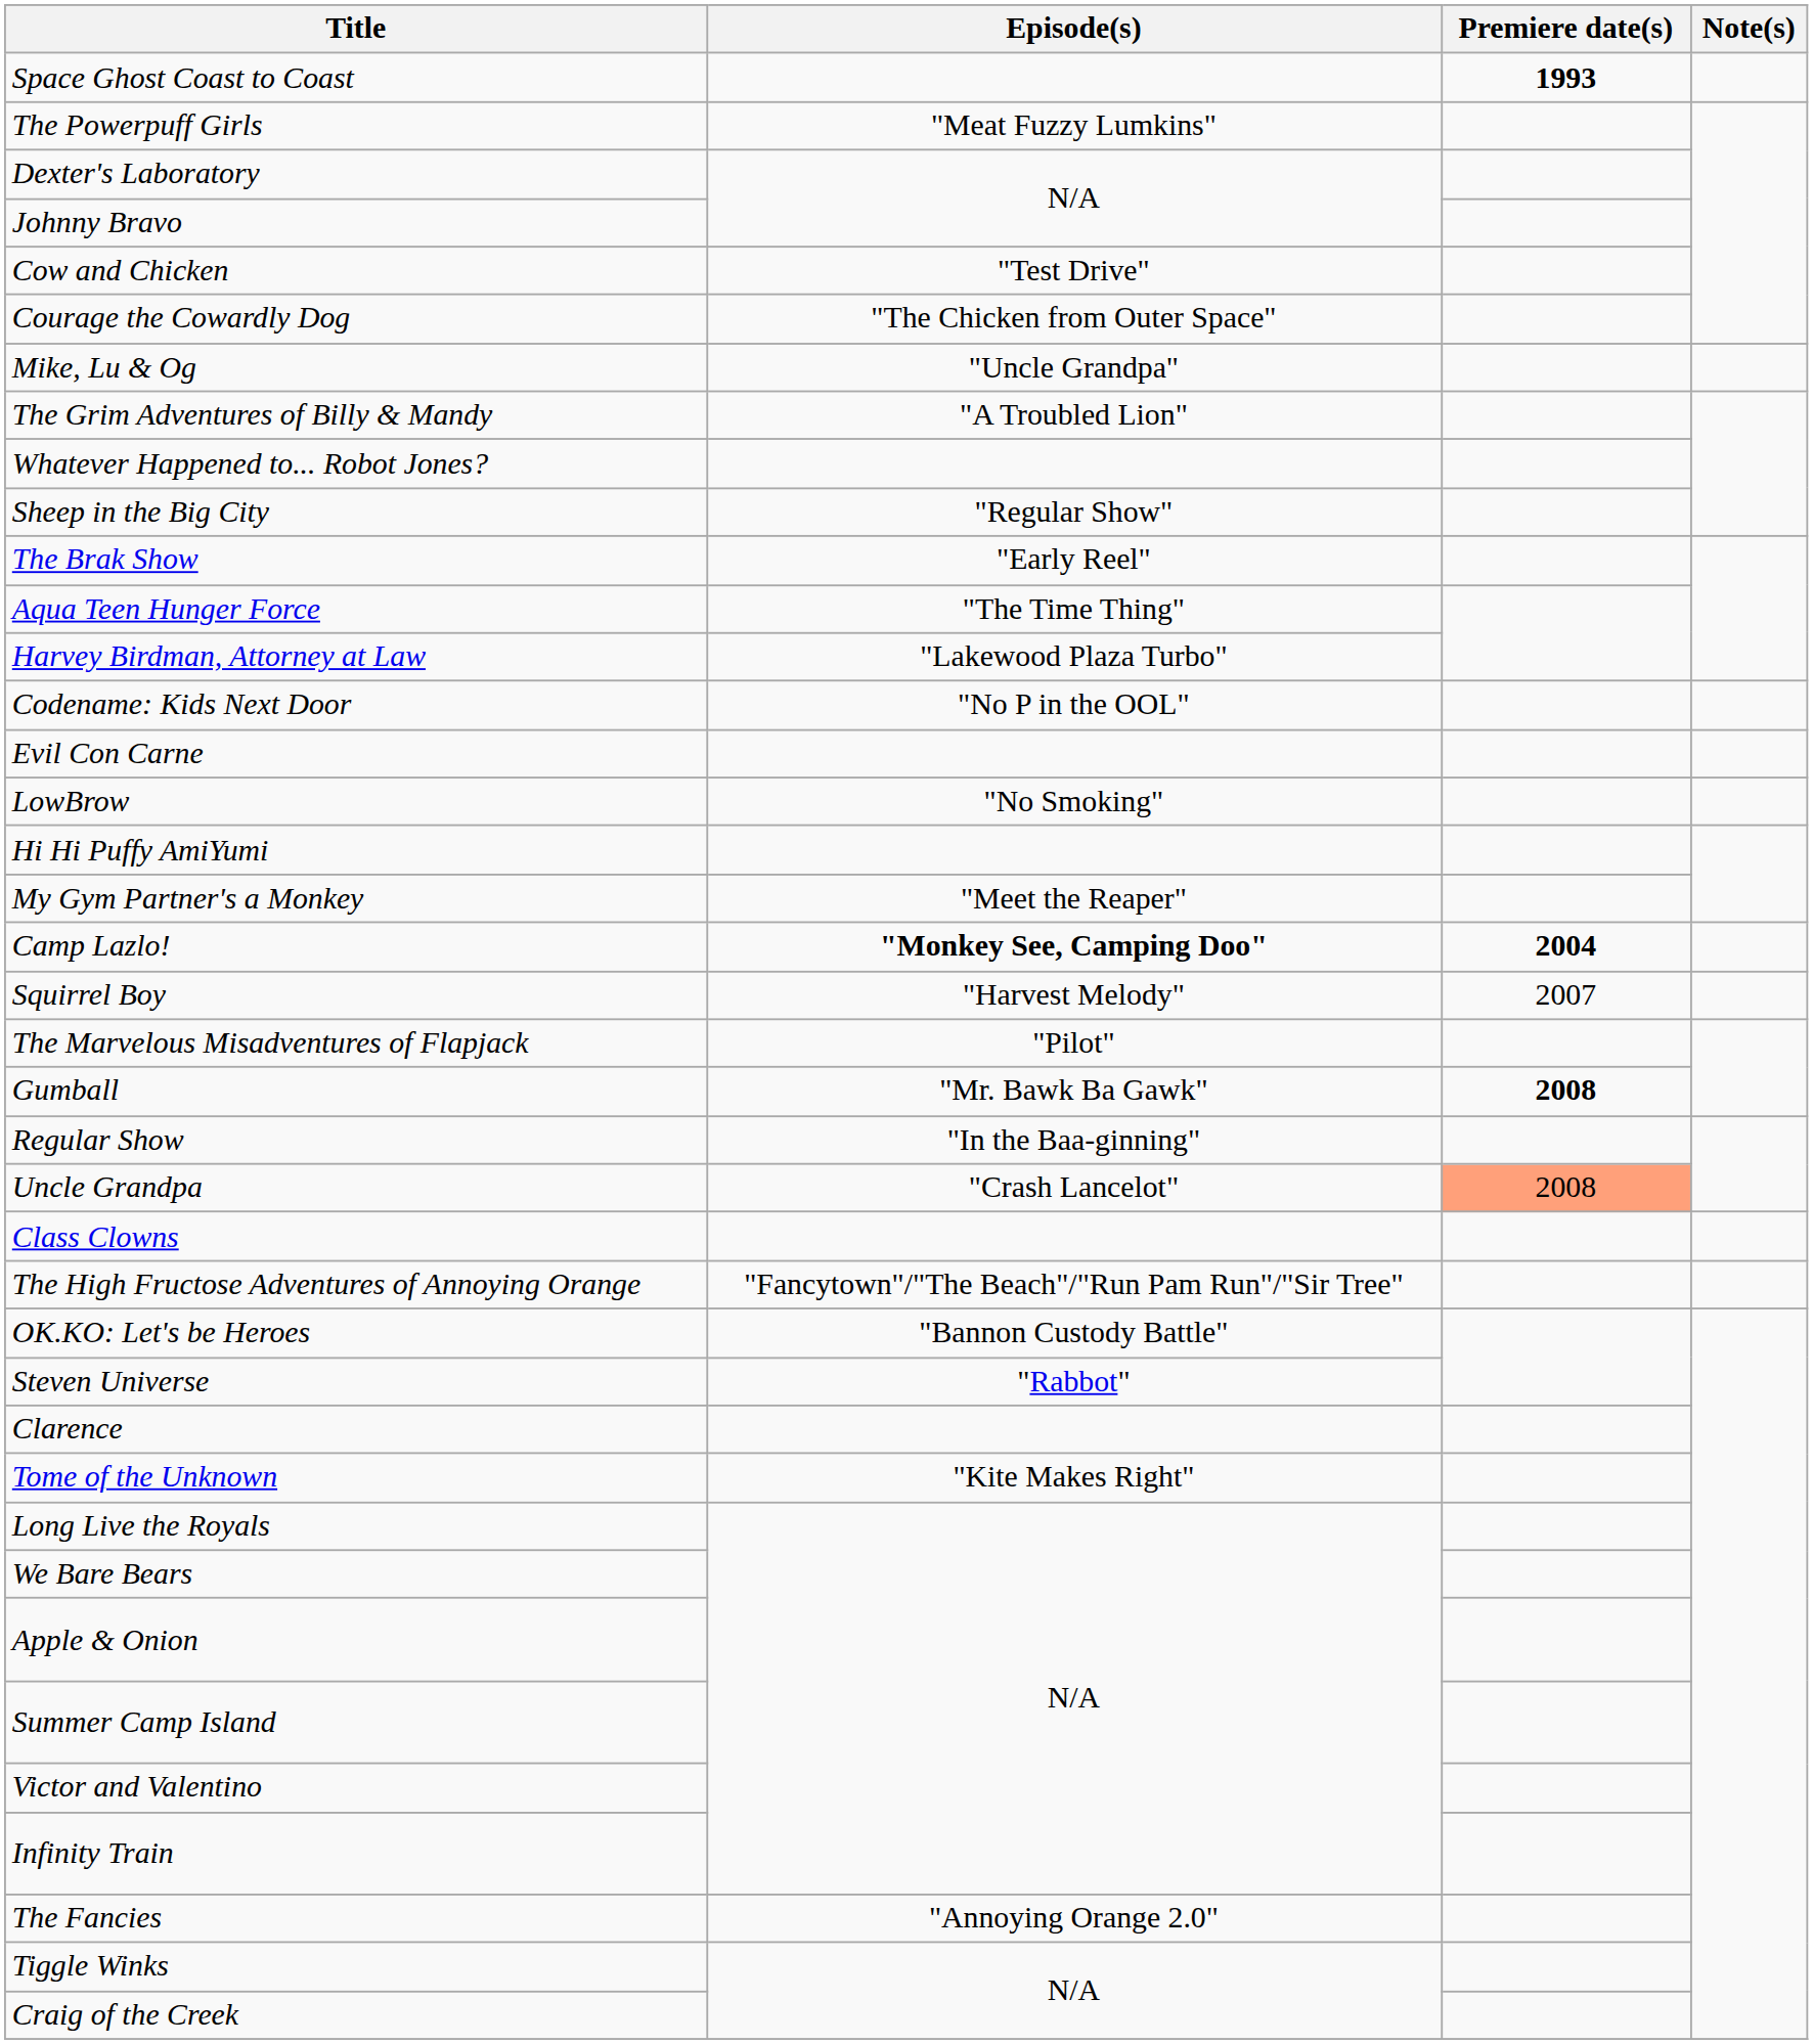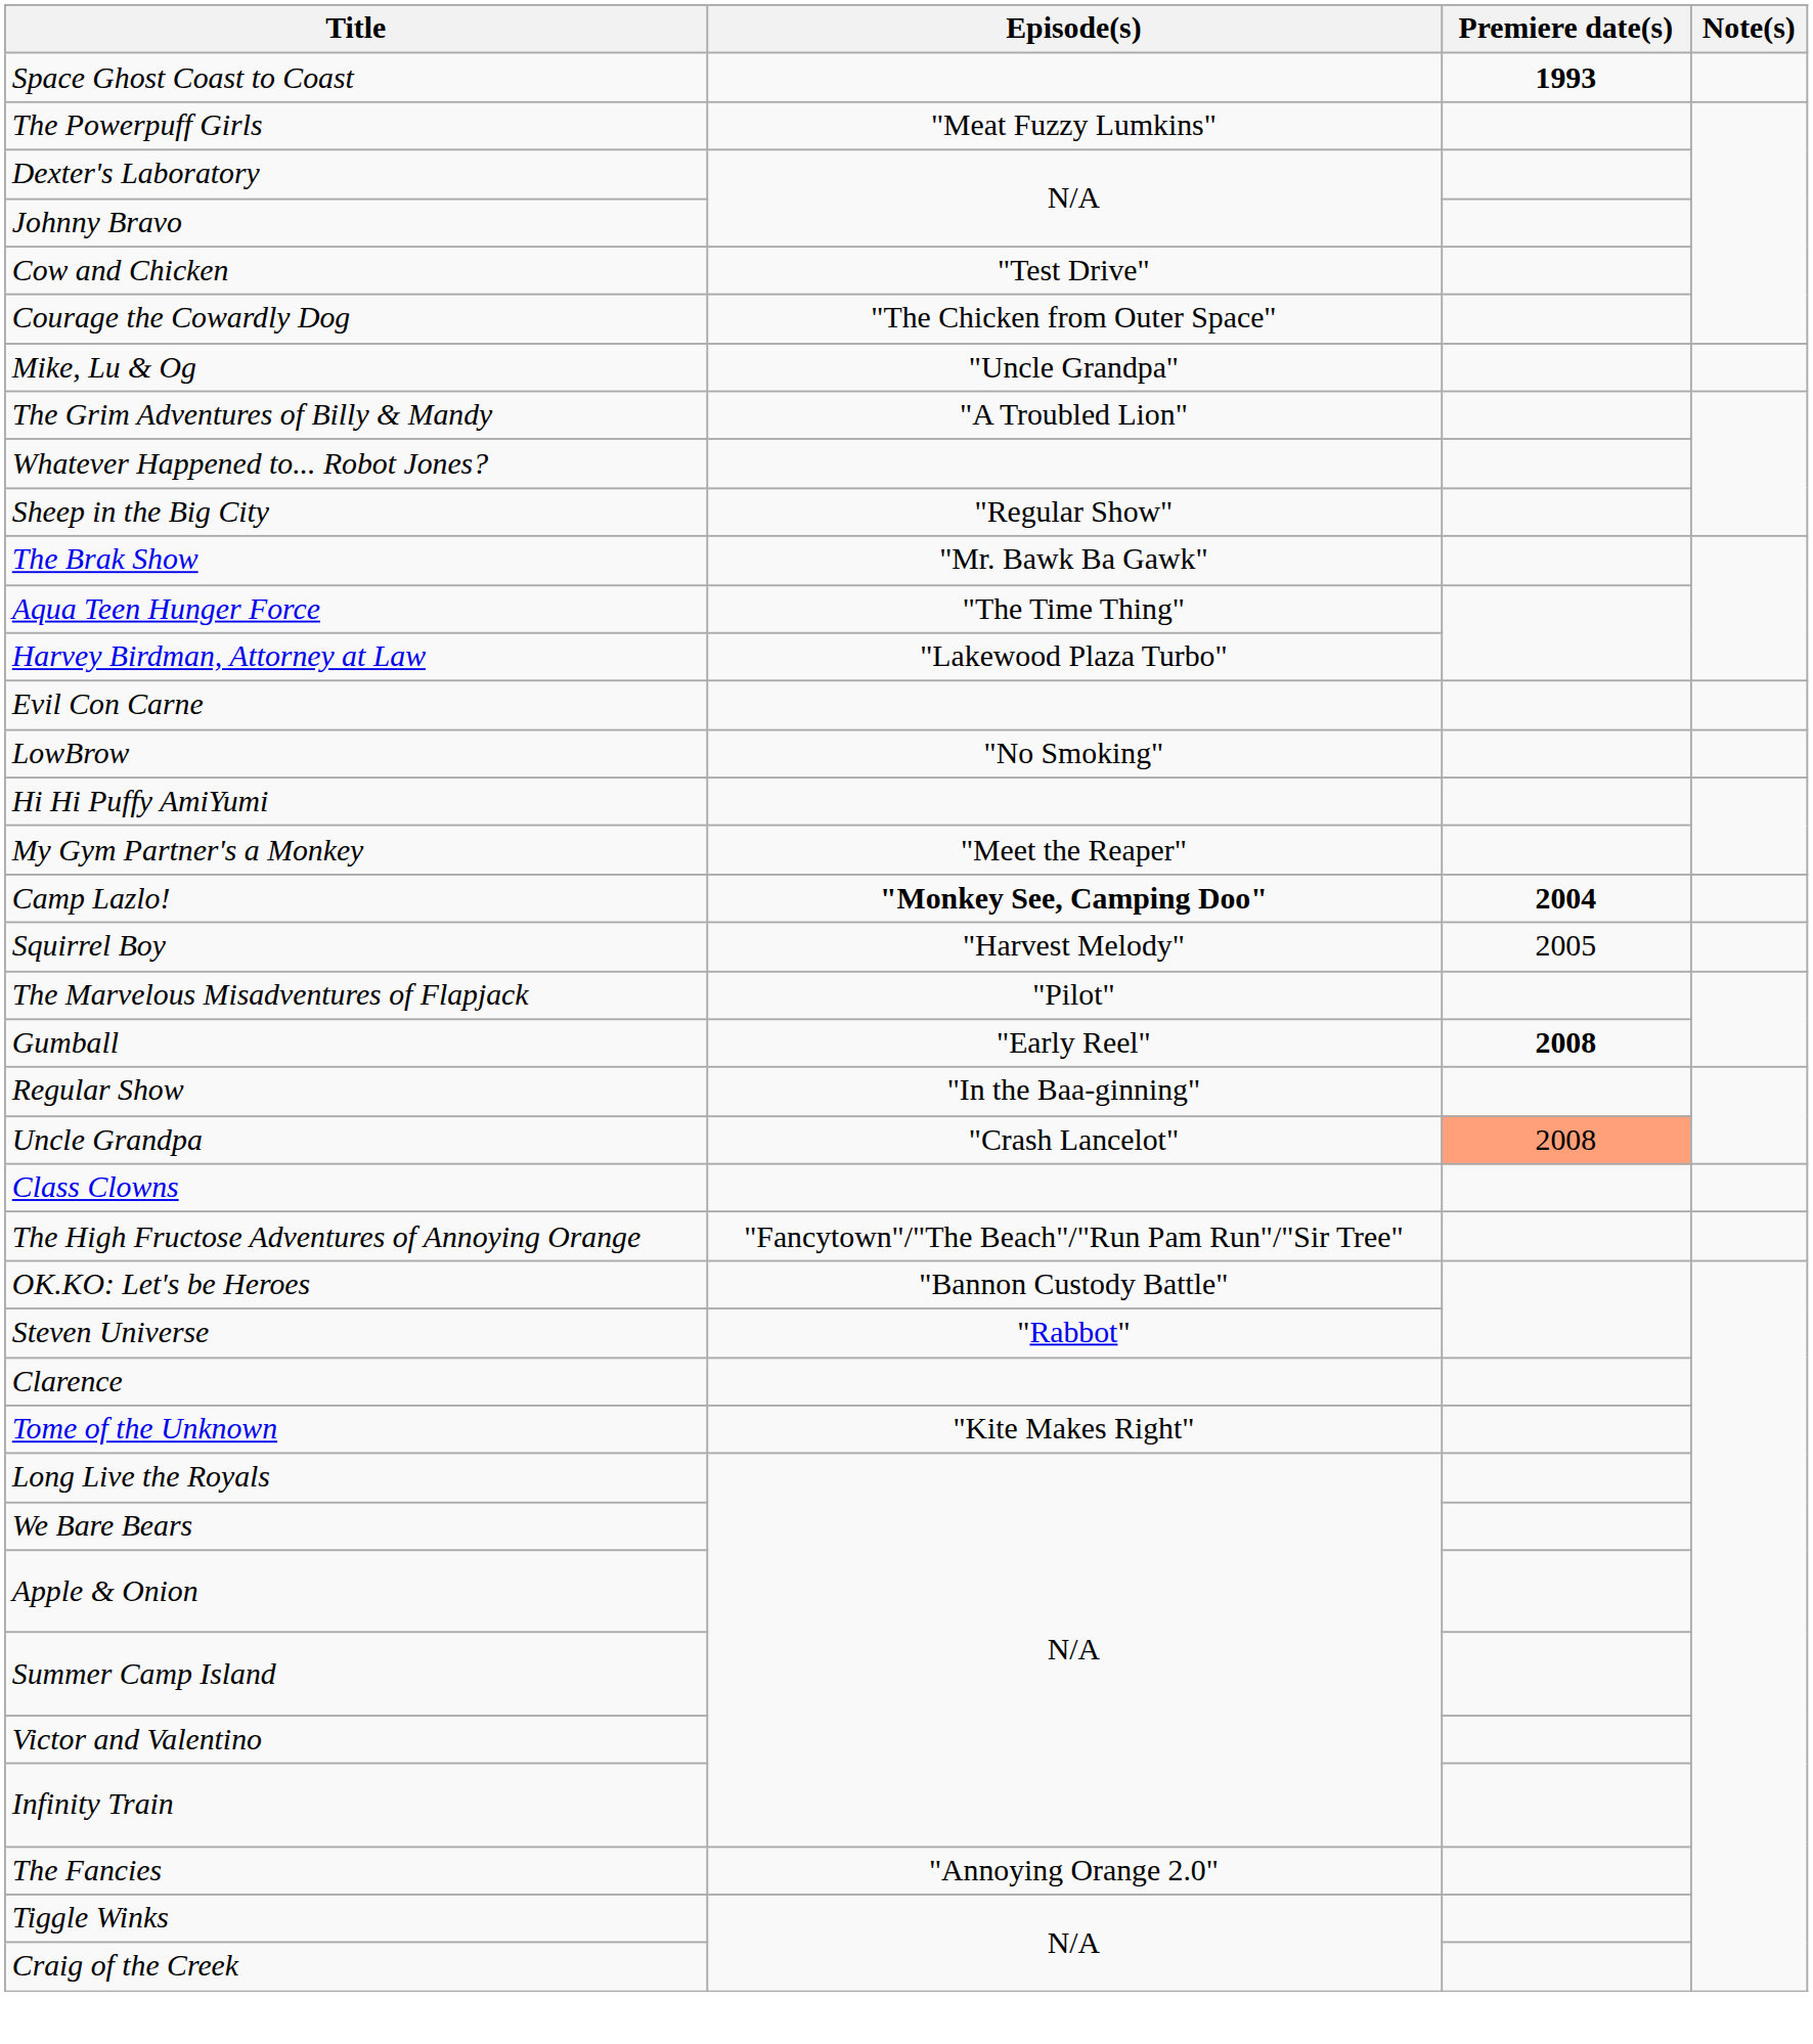 <table class="wikitable plainrowheaders sortable" style="width:75%;text-align:center;">
 <tr>
 <th>Title</th>
 <th>Episode(s)</th>
 <th>Premiere date(s)</th>
 <th class="unsortable">Note(s)</th>
 </tr>
 <tr>
 <td scope="row" style="text-align:left;"><em>Space Ghost Coast to Coast</em></td>
 <td></td>
 <td><strong>1993</strong></td>
 <td></td>
 </tr>
 <tr>
 <td scope="row" style="text-align:left;"><em>The Powerpuff Girls</em></td>
 <td>"Meat Fuzzy Lumkins"</td>
 <td></td>
 <td rowspan="5"></td>
 </tr>
 <tr>
 <td scope="row" style="text-align:left;"><em>Dexter's Laboratory</em></td>
 <td rowspan="2">N/A</td>
 <td></td>
 </tr>
 <tr>
 <td scope="row" style="text-align:left;"><em>Johnny Bravo</em></td>
 <td></td>
 </tr>
 <tr>
 <td scope="row" style="text-align:left;"><em>Cow and Chicken</em></td>
 <td>"Test Drive"</td>
 <td></td>
 </tr>
 <tr>
 <td scope="row" style="text-align:left;"><em>Courage the Cowardly Dog</em></td>
 <td>"The Chicken from Outer Space"</td>
 <td></td>
 </tr>
 <tr>
 <td scope="row" style="text-align:left;"><em>Mike, Lu & Og</em></td>
 <td>"Uncle Grandpa"</td>
 <td></td>
 <td></td>
 </tr>
 <tr>
 <td scope="row" style="text-align:left;"><em>The Grim Adventures of Billy & Mandy</em></td>
 <td>"A Troubled Lion"</td>
 <td></td>
 <td rowspan="3"></td>
 </tr>
 <tr>
 <td scope="row" style="text-align:left;"><em>Whatever Happened to... Robot Jones?</em></td>
 <td></td>
 <td></td>
 </tr>
 <tr>
 <td scope="row" style="text-align:left;"><em>Sheep in the Big City</em></td>
 <td>"Regular Show"</td>
 <td></td>
 </tr>
 <tr>
 <td scope="row" style="text-align:left;"><em><a href='#'>The Brak Show</a></em></td>
-<td>"Early Reel"</td>
+<td>"Mr. Bawk Ba Gawk"</td>
 <td></td>
 <td rowspan="3"></td>
 </tr>
 <tr>
 <td scope="row" style="text-align:left;"><em><a href='#'>Aqua Teen Hunger Force</a></em></td>
 <td>"The Time Thing"</td>
 <td rowspan="2"></td>
 </tr>
 <tr>
 <td scope="row" style="text-align:left;"><em><a href='#'>Harvey Birdman, Attorney at Law</a></em></td>
 <td>"Lakewood Plaza Turbo"</td>
-</tr>
-<tr>
-<td scope="row" style="text-align:left;"><em>Codename: Kids Next Door</em></td>
-<td>"No P in the OOL"</td>
-<td></td>
-<td></td>
 </tr>
 <tr>
 <td scope="row" style="text-align:left;"><em>Evil Con Carne</em></td>
 <td></td>
 <td></td>
 <td></td>
 </tr>
 <tr>
 <td scope="row" style="text-align:left;"><em>LowBrow</em></td>
 <td>"No Smoking"</td>
 <td></td>
 <td></td>
 </tr>
 <tr>
 <td scope="row" style="text-align:left;"><em>Hi Hi Puffy AmiYumi</em></td>
 <td></td>
 <td></td>
 <td rowspan="2"></td>
 </tr>
 <tr>
 <td scope="row" style="text-align:left;"><em>My Gym Partner's a Monkey</em></td>
 <td>"Meet the Reaper"</td>
 <td></td>
 </tr>
 <tr>
 <td scope="row" style="text-align:left;"><em>Camp Lazlo!</em></td>
 <td><strong>"Monkey See, Camping Doo"</strong></td>
 <td><strong>2004</strong></td>
 <td></td>
 </tr>
 <tr>
 <td scope="row" style="text-align:left;"><em>Squirrel Boy</em></td>
 <td>"Harvest Melody"</td>
-<td>2007</td>
+<td>2005</td>
 <td></td>
 </tr>
 <tr>
 <td scope="row" style="text-align:left;"><em>The Marvelous Misadventures of Flapjack</em></td>
 <td>"Pilot"</td>
 <td></td>
 <td rowspan="2"></td>
 </tr>
 <tr>
 <td scope="row" style="text-align:left;"><em>Gumball</em></td>
-<td>"Mr. Bawk Ba Gawk"</td>
+<td>"Early Reel"</td>
 <td><strong>2008</strong></td>
 </tr>
 <tr>
 <td scope="row" style="text-align:left;"><em>Regular Show</em></td>
 <td>"In the Baa-ginning"</td>
 <td></td>
 <td rowspan="2"></td>
 </tr>
 <tr>
 <td scope="row" style="text-align:left;"><em>Uncle Grandpa</em></td>
 <td>"Crash Lancelot"</td>
 <td style="background: lightsalmon;">2008</td>
 </tr>
 <tr>
 <td scope="row" style="text-align:left;"><em><a href='#'>Class Clowns</a></em></td>
 <td></td>
 <td></td>
 <td></td>
 </tr>
 <tr>
 <td scope="row" style="text-align:left;"><em>The High Fructose Adventures of Annoying Orange</em></td>
 <td>"Fancytown"/"The Beach"/"Run Pam Run"/"Sir Tree"</td>
 <td></td>
 <td></td>
 </tr>
 <tr>
 <td scope="row" style="text-align:left;"><em>OK.KO: Let's be Heroes</em></td>
 <td>"Bannon Custody Battle"</td>
 <td rowspan="2"> </td>
 <td rowspan="13"></td>
 </tr>
 <tr>
 <td scope="row" style="text-align:left;"><em>Steven Universe</em></td>
 <td>"<a href='#'>Rabbot</a>"</td>
 </tr>
 <tr>
 <td scope="row" style="text-align:left;"><em>Clarence</em></td>
 <td></td>
 <td> <br> </td>
 </tr>
 <tr>
 <td scope="row" style="text-align:left;"><em><a href='#'>Tome of the Unknown</a></em></td>
 <td>"Kite Makes Right"</td>
 <td> <br> </td>
 </tr>
 <tr>
 <td scope="row" style="text-align:left;"><em>Long Live the Royals</em></td>
 <td rowspan="6">N/A</td>
 <td> </td>
 </tr>
 <tr>
 <td scope="row" style="text-align:left;"><em>We Bare Bears</em></td>
 <td> <br> </td>
 </tr>
 <tr>
 <td scope="row" style="text-align:left;"><em>Apple & Onion</em></td>
 <td> <br> <br> </td>
 </tr>
 <tr>
 <td scope="row" style="text-align:left;"><em>Summer Camp Island</em></td>
 <td> <br> <br> </td>
 </tr>
 <tr>
 <td scope="row" style="text-align:left;"><em>Victor and Valentino</em></td>
 <td></td>
 </tr>
 <tr>
 <td scope="row" style="text-align:left;"><em>Infinity Train</em></td>
 <td> <br> <br> </td>
 </tr>
 <tr>
 <td scope="row" style="text-align:left;"><em>The Fancies</em></td>
 <td>"Annoying Orange 2.0"</td>
 <td> <br> </td>
 </tr>
 <tr>
 <td scope="row" style="text-align:left;"><em>Tiggle Winks</em></td>
 <td rowspan="2">N/A</td>
 <td> <br> </td>
 </tr>
 <tr>
 <td scope="row" style="text-align:left;"><em>Craig of the Creek</em></td>
 <td> </td>
 </tr>
 <tr>
 </tr>
 </table>
